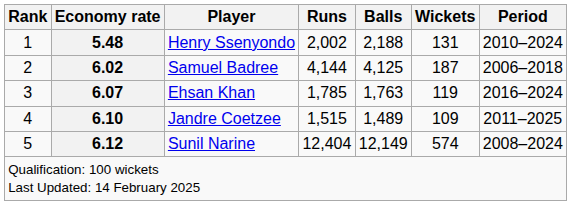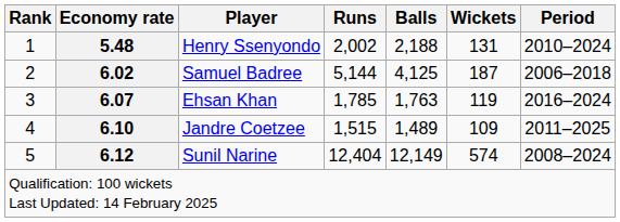 <table class="wikitable sortable" style="text-align:center;">
 <tr>
 <th scope=col>Rank</th>
 <th scope=col>Economy rate</th>
 <th scope=col>Player</th>
 <th scope=col>Runs</th>
 <th scope=col>Balls</th>
 <th scope=col>Wickets</th>
 <th scope=col>Period</th>
 </tr>
 <tr>
 <td>1</td>
 <th>5.48</th>
 <td align=left> <a href='#'>Henry Ssenyondo</a></td>
 <td>2,002</td>
 <td>2,188</td>
 <td>131</td>
 <td>2010–2024</td>
 </tr>
 <tr>
 <td>2</td>
 <th>6.02</th>
 <td align=left> <a href='#'>Samuel Badree</a></td>
-<td>4,144</td>
+<td>5,144</td>
 <td>4,125</td>
 <td>187</td>
 <td>2006–2018</td>
 </tr>
 <tr>
 <td>3</td>
 <th>6.07</th>
 <td align=left> <a href='#'>Ehsan Khan</a></td>
 <td>1,785</td>
 <td>1,763</td>
 <td>119</td>
 <td>2016–2024</td>
 </tr>
 <tr>
 <td>4</td>
 <th>6.10</th>
 <td align=left> <a href='#'>Jandre Coetzee</a></td>
 <td>1,515</td>
 <td>1,489</td>
 <td>109</td>
 <td>2011–2025</td>
 </tr>
 <tr>
 <td>5</td>
 <th>6.12</th>
 <td align=left> <a href='#'>Sunil Narine</a></td>
 <td>12,404</td>
 <td>12,149</td>
 <td>574</td>
 <td>2008–2024</td>
 </tr>
 <tr>
 </tr>
 <tr class=sortbottom>
 <td colspan=7 align=left><small>Qualification: 100 wickets<br>Last Updated: 14 February 2025</small></td>
 </tr>
 </table>
